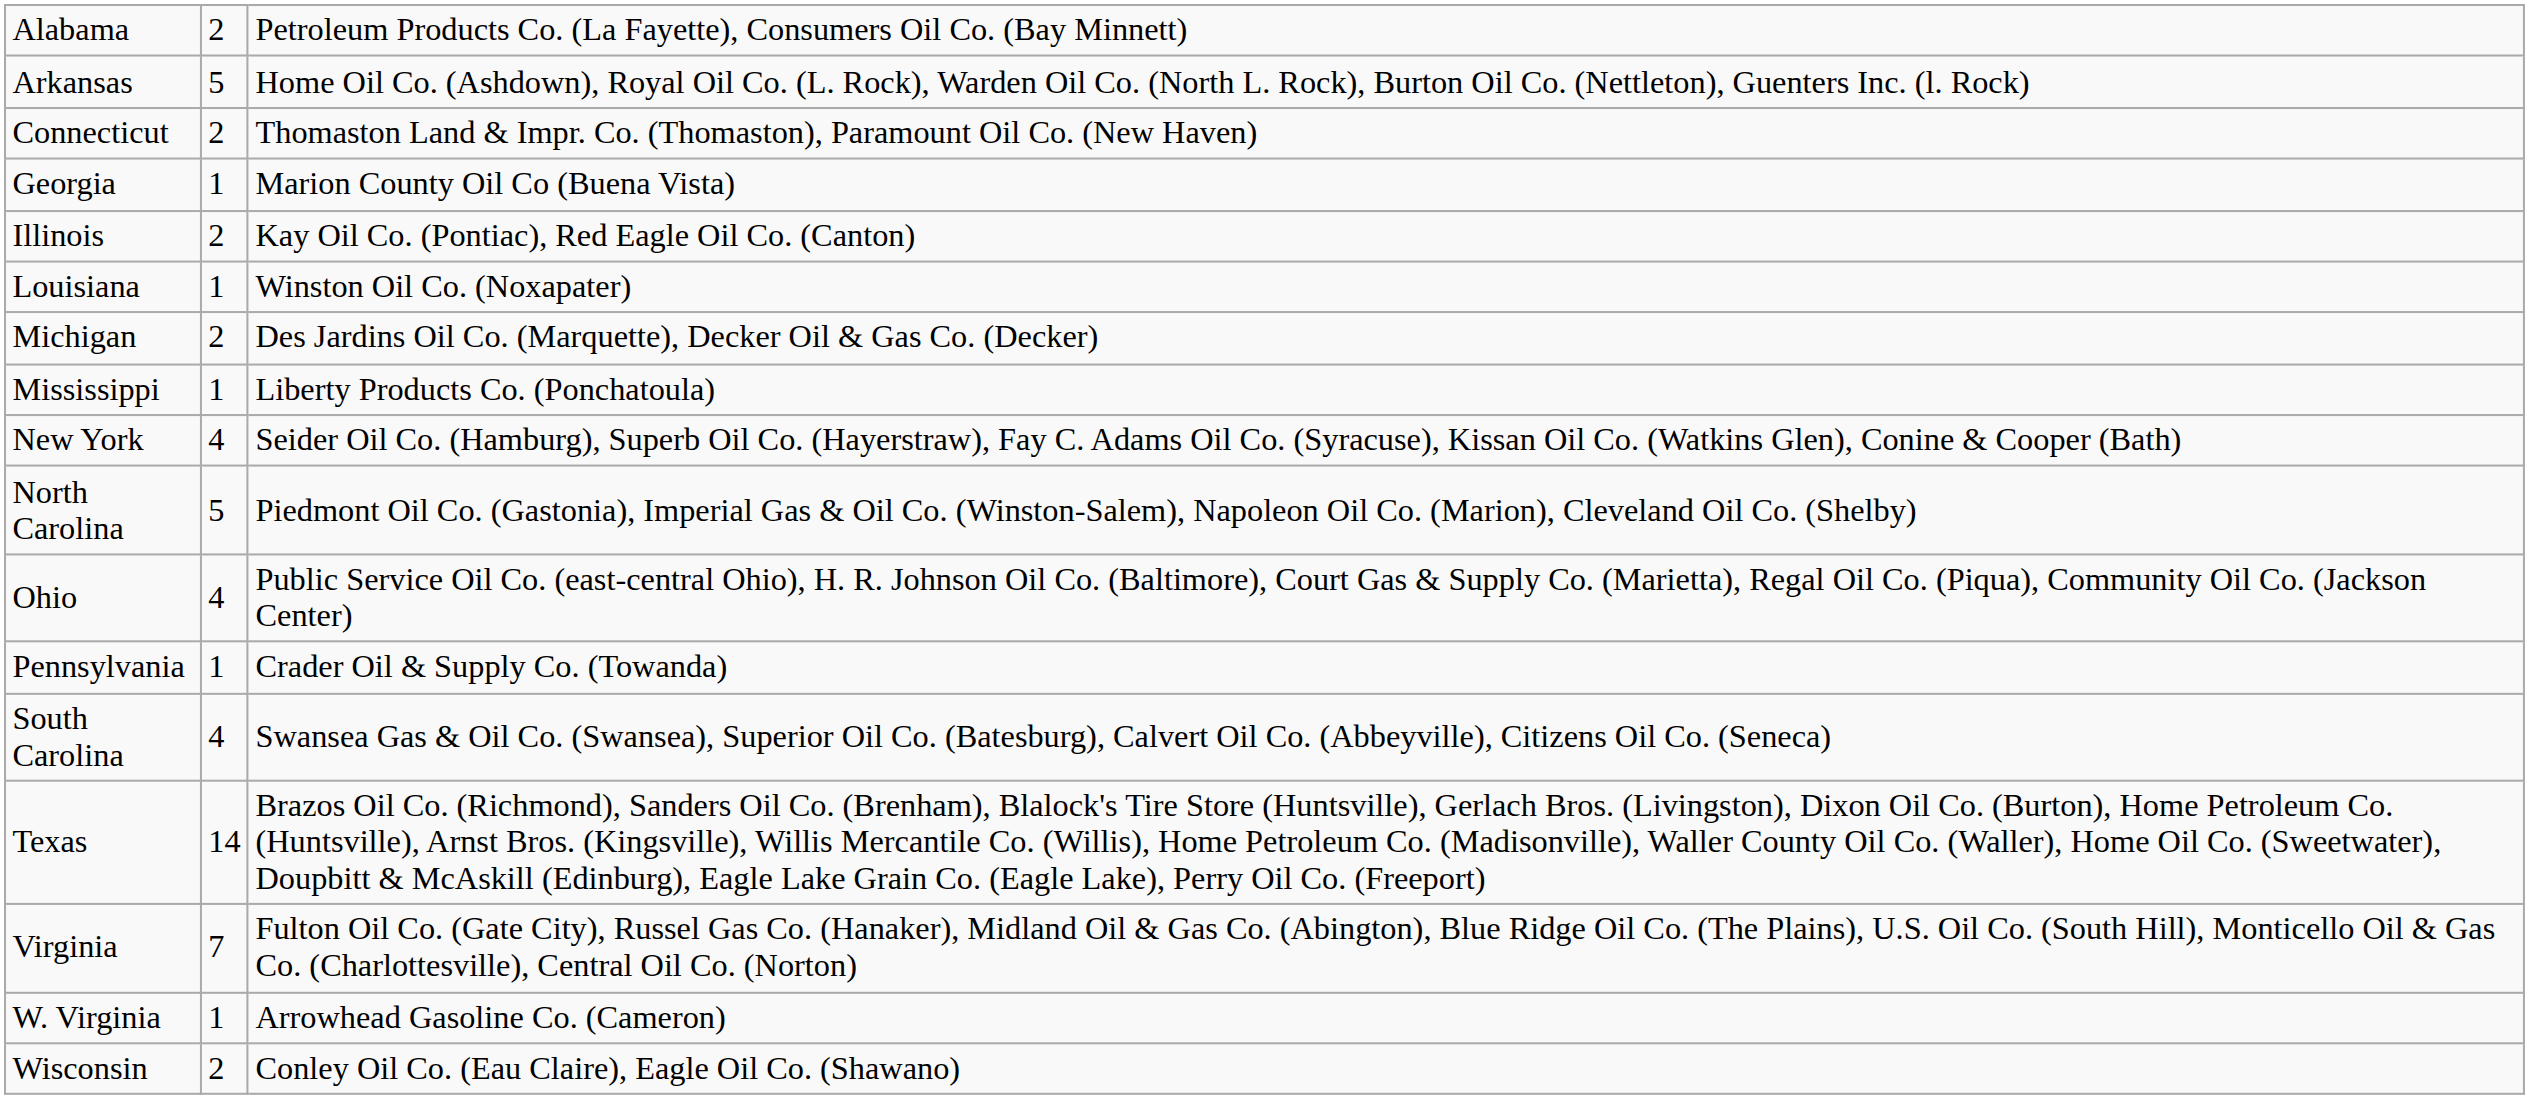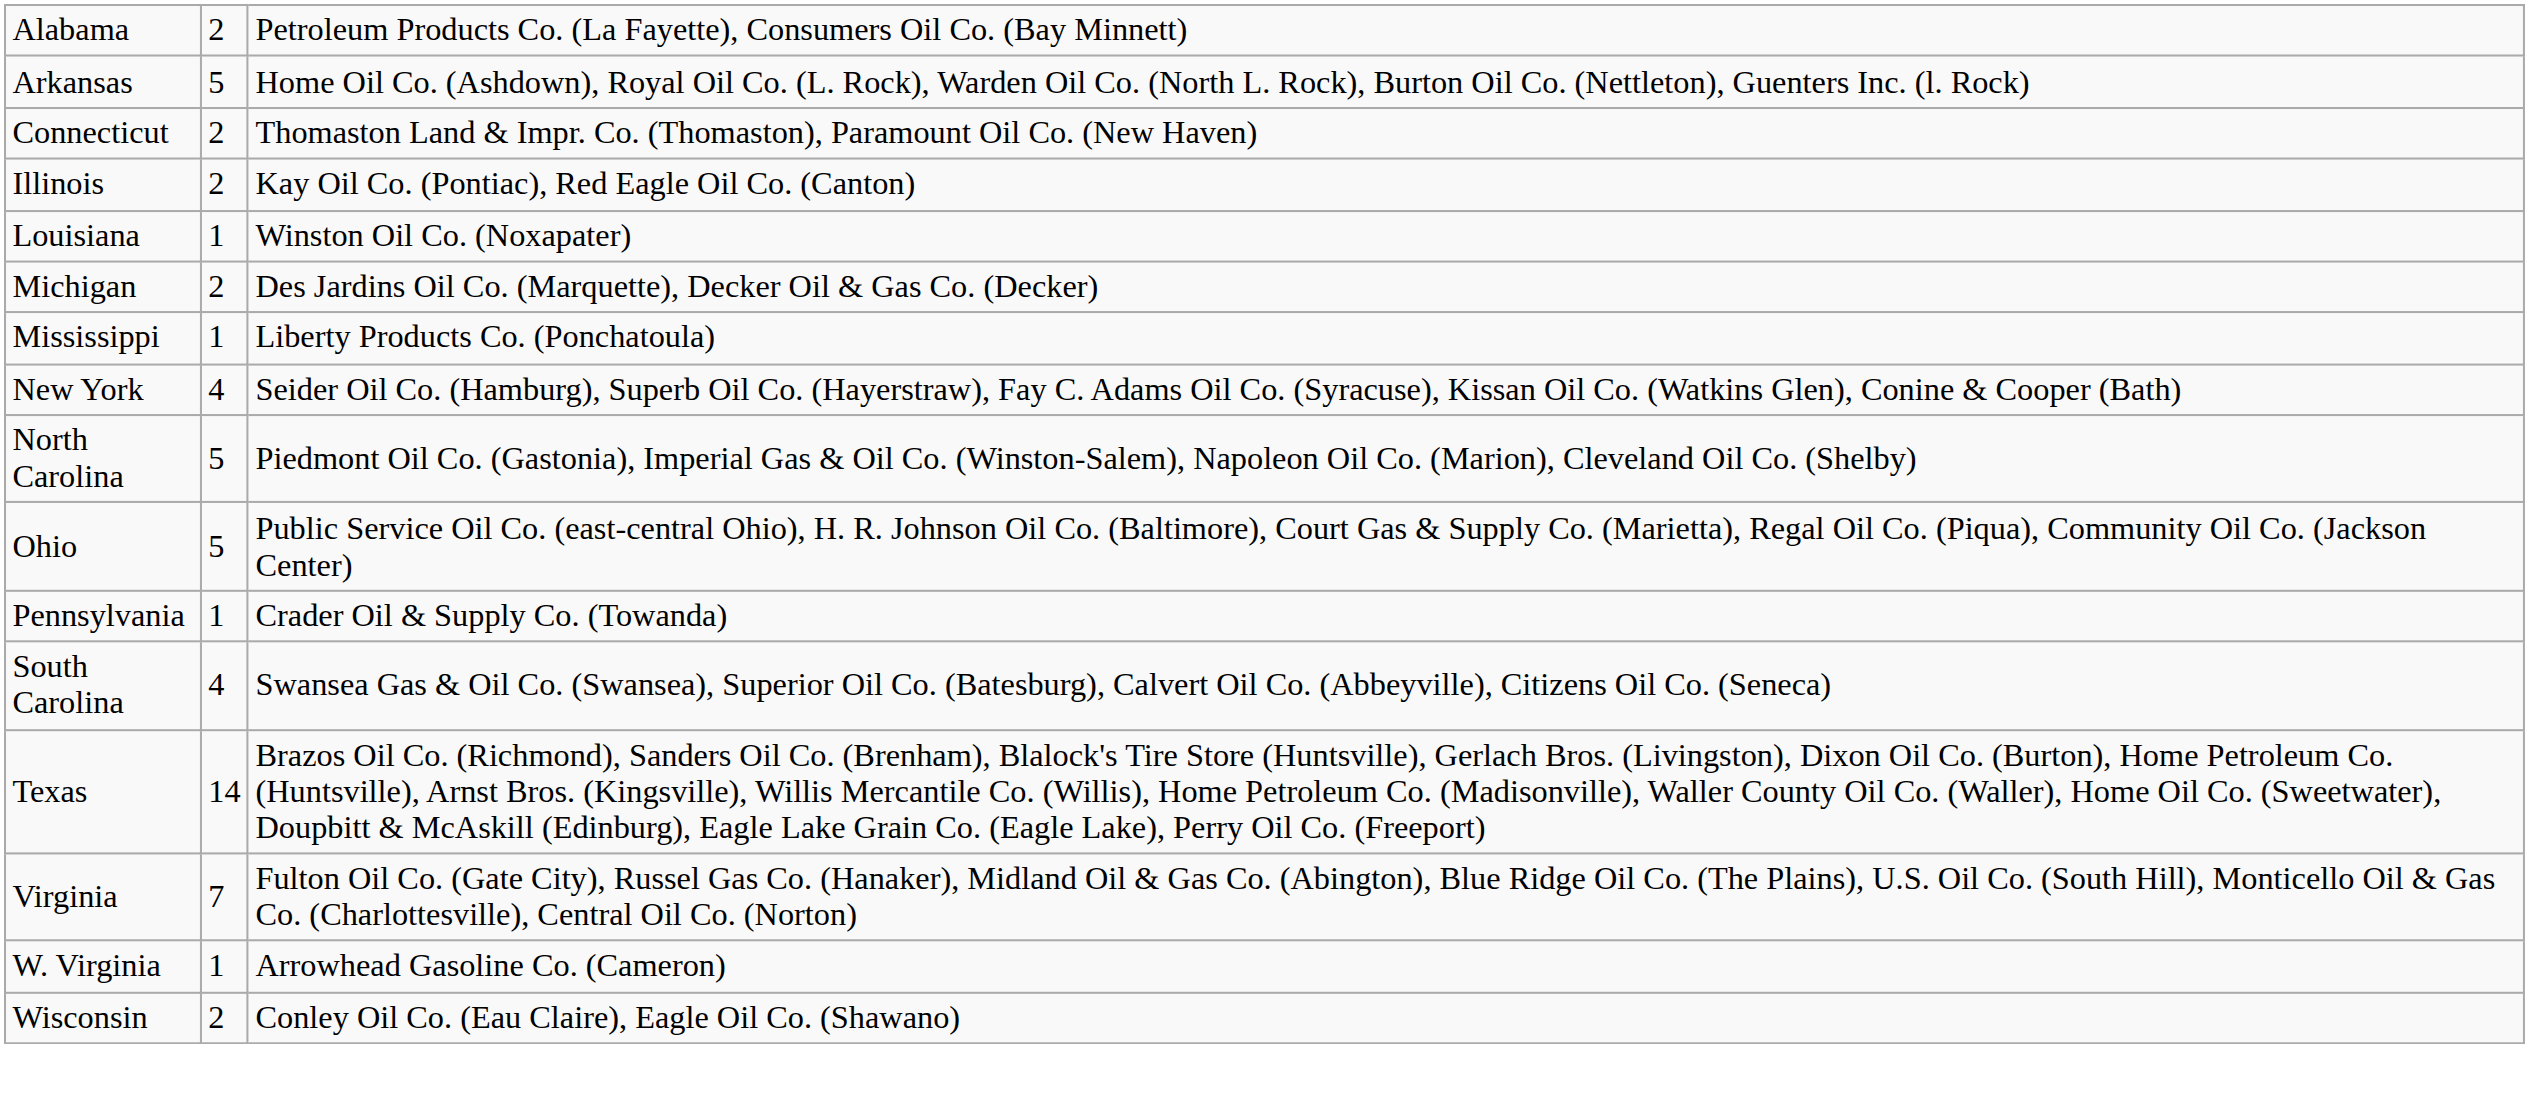 <table class=wikitable>
 <tr>
 <td>Alabama</td>
 <td>2</td>
 <td>Petroleum Products Co. (La Fayette), Consumers Oil Co. (Bay Minnett)</td>
 </tr>
 <tr>
 <td>Arkansas</td>
 <td>5</td>
 <td>Home Oil Co. (Ashdown), Royal Oil Co. (L. Rock), Warden Oil Co. (North L. Rock), Burton Oil Co. (Nettleton), Guenters Inc. (l. Rock)</td>
 </tr>
 <tr>
 <td>Connecticut</td>
 <td>2</td>
 <td>Thomaston Land & Impr. Co. (Thomaston), Paramount Oil Co. (New Haven)</td>
-</tr>
-<tr>
-<td>Georgia</td>
-<td>1</td>
-<td>Marion County Oil Co (Buena Vista)</td>
 </tr>
 <tr>
 <td>Illinois</td>
 <td>2</td>
 <td>Kay Oil Co. (Pontiac), Red Eagle Oil Co. (Canton)</td>
 </tr>
 <tr>
 <td>Louisiana</td>
 <td>1</td>
 <td>Winston Oil Co. (Noxapater)</td>
 </tr>
 <tr>
 <td>Michigan</td>
 <td>2</td>
 <td>Des Jardins Oil Co. (Marquette), Decker Oil & Gas Co. (Decker)</td>
 </tr>
 <tr>
 <td>Mississippi</td>
 <td>1</td>
 <td>Liberty Products Co. (Ponchatoula)</td>
 </tr>
 <tr>
 <td>New York</td>
 <td>4</td>
 <td>Seider Oil Co. (Hamburg), Superb Oil Co. (Hayerstraw), Fay C. Adams Oil Co. (Syracuse), Kissan Oil Co. (Watkins Glen), Conine & Cooper (Bath)</td>
 </tr>
 <tr>
 <td>North Carolina</td>
 <td>5</td>
 <td>Piedmont Oil Co. (Gastonia), Imperial Gas & Oil Co. (Winston-Salem), Napoleon Oil Co. (Marion), Cleveland Oil Co. (Shelby)</td>
 </tr>
 <tr>
 <td>Ohio</td>
-<td>4</td>
+<td>5</td>
 <td>Public Service Oil Co. (east-central Ohio), H. R. Johnson Oil Co. (Baltimore), Court Gas & Supply Co. (Marietta), Regal Oil Co. (Piqua), Community Oil Co. (Jackson Center)</td>
 </tr>
 <tr>
 <td>Pennsylvania</td>
 <td>1</td>
 <td>Crader Oil & Supply Co. (Towanda)</td>
 </tr>
 <tr>
 <td>South Carolina</td>
 <td>4</td>
 <td>Swansea Gas & Oil Co. (Swansea), Superior Oil Co. (Batesburg), Calvert Oil Co. (Abbeyville), Citizens Oil Co. (Seneca)</td>
 </tr>
 <tr>
 <td>Texas</td>
 <td>14</td>
 <td>Brazos Oil Co. (Richmond), Sanders Oil Co. (Brenham), Blalock's Tire Store (Huntsville), Gerlach Bros. (Livingston), Dixon Oil Co. (Burton), Home Petroleum Co. (Huntsville), Arnst Bros. (Kingsville), Willis Mercantile Co. (Willis), Home Petroleum Co. (Madisonville), Waller County Oil Co. (Waller), Home Oil Co. (Sweetwater), Doupbitt & McAskill (Edinburg), Eagle Lake Grain Co. (Eagle Lake), Perry Oil Co. (Freeport)</td>
 </tr>
 <tr>
 <td>Virginia</td>
 <td>7</td>
 <td>Fulton Oil Co. (Gate City), Russel Gas Co. (Hanaker), Midland Oil & Gas Co. (Abington), Blue Ridge Oil Co. (The Plains), U.S. Oil Co. (South Hill), Monticello Oil & Gas Co. (Charlottesville), Central Oil Co. (Norton)</td>
 </tr>
 <tr>
 <td>W. Virginia</td>
 <td>1</td>
 <td>Arrowhead Gasoline Co. (Cameron)</td>
 </tr>
 <tr>
 <td>Wisconsin</td>
 <td>2</td>
 <td>Conley Oil Co. (Eau Claire), Eagle Oil Co. (Shawano)</td>
 </tr>
 </table>
